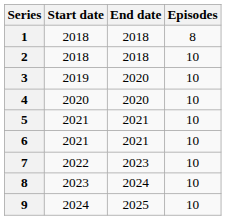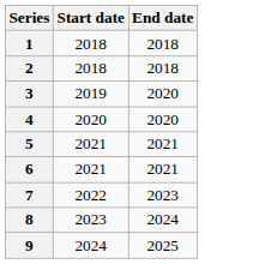 <table class="wikitable" style="text-align:center">
 <tr>
 <th>Series</th>
 <th>Start date</th>
 <th>End date</th>
-<th>Episodes</th>
 </tr>
 <tr>
 <th>1</th>
 <td>2018</td>
 <td>2018</td>
-<td>8</td>
 </tr>
 <tr>
 <th>2</th>
 <td>2018</td>
 <td>2018</td>
-<td>10</td>
 </tr>
 <tr>
 <th>3</th>
 <td>2019</td>
 <td>2020</td>
-<td>10</td>
 </tr>
 <tr>
 <th>4</th>
 <td>2020</td>
 <td>2020</td>
-<td>10</td>
 </tr>
 <tr>
 <th>5</th>
 <td>2021</td>
 <td>2021</td>
-<td>10</td>
 </tr>
 <tr>
 <th>6</th>
 <td>2021</td>
 <td>2021</td>
-<td>10</td>
 </tr>
 <tr>
 <th>7</th>
 <td>2022</td>
 <td>2023</td>
-<td>10</td>
 </tr>
 <tr>
 <th>8</th>
 <td>2023</td>
 <td>2024</td>
-<td>10</td>
 </tr>
 <tr>
 <th>9</th>
 <td>2024</td>
 <td>2025</td>
-<td>10</td>
 </tr>
 </table>
